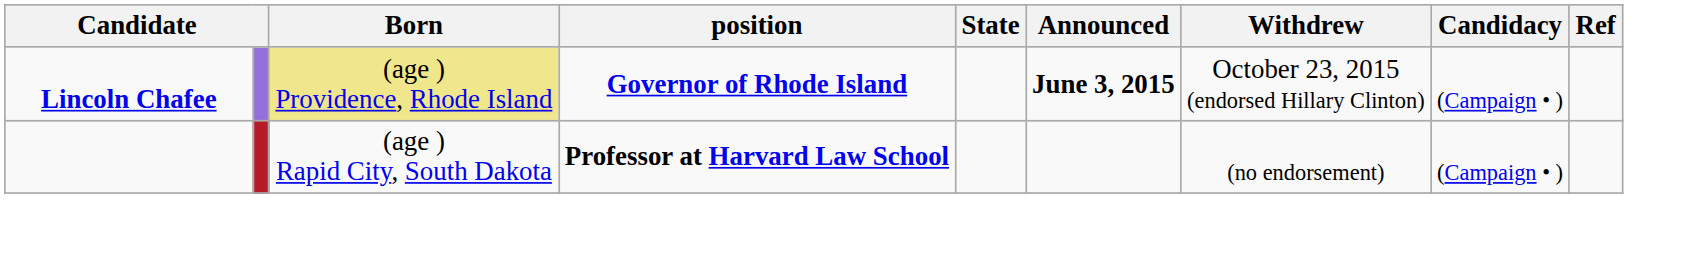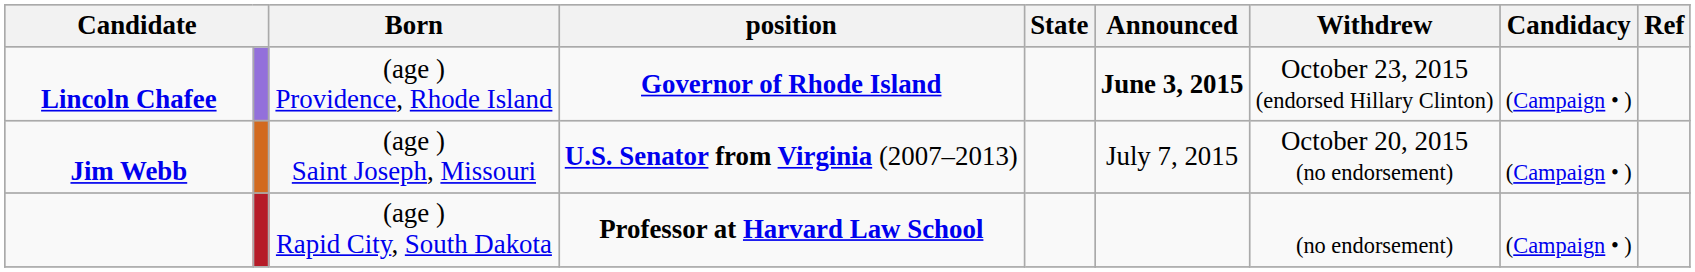 <table class="wikitable" style="text-align:center">
 <tr>
 <th colspan="2" style="width:150px;">Candidate</th>
 <th>Born</th>
 <th> position</th>
 <th>State</th>
 <th>Announced</th>
 <th>Withdrew</th>
 <th>Candidacy</th>
 <th class = "unsortable">Ref</th>
 </tr>
 <tr>
 <td> <br> <strong><a href='#'>Lincoln Chafee</a></strong></td>
 <td style="background:#9370db;"></td>
-<td style="background: khaki;"> (age )  <br> <a href='#'>Providence</a>, <a href='#'>Rhode Island</a></td>
+<td> (age )  <br> <a href='#'>Providence</a>, <a href='#'>Rhode Island</a></td>
 <td><strong><a href='#'>Governor of Rhode Island</a></strong> </td>
 <td></td>
 <td><strong>June 3, 2015</strong></td>
 <td>October 23, 2015<br><small>(endorsed Hillary Clinton)</small></td>
+<td> <br><small>(<a href='#'>Campaign</a> • )</small></td>
+<td></td>
+</tr>
+<tr>
+<td> <br> <strong><a href='#'>Jim Webb</a></strong></td>
+<td style="background:#d2691e;"></td>
+<td> (age )  <br> <a href='#'>Saint Joseph</a>, <a href='#'>Missouri</a></td>
+<td><strong><a href='#'>U.S. Senator</a> from <a href='#'>Virginia</a></strong> (2007–2013)</td>
+<td></td>
+<td>July 7, 2015</td>
+<td>October 20, 2015<br><small>(no endorsement)</small></td>
 <td> <br><small>(<a href='#'>Campaign</a> • )</small></td>
 <td></td>
 </tr>
 <tr>
 <td> <br> </td>
 <td style="background:#b61b28;"></td>
 <td> (age ) <br> <a href='#'>Rapid City</a>, <a href='#'>South Dakota</a></td>
 <td><strong>Professor at <a href='#'>Harvard Law School</a></strong> </td>
 <td></td>
 <td></td>
 <td><br><small>(no endorsement)</small></td>
 <td> <br><small>(<a href='#'>Campaign</a> • )</small></td>
 <td></td>
 </tr>
 </table>
